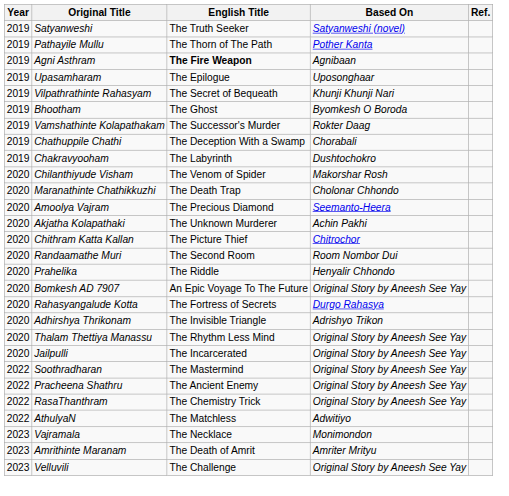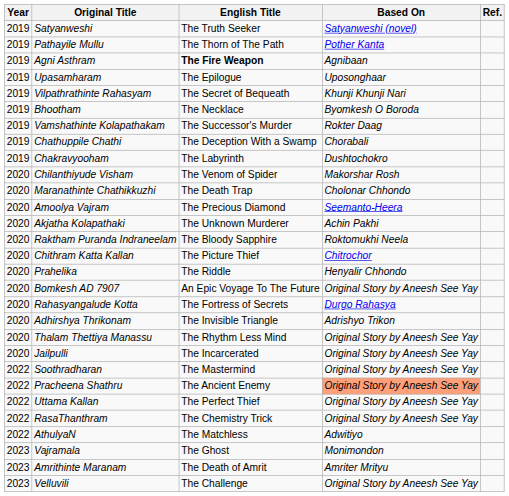 <table class="wikitable sortable">
 <tr>
 <th>Year</th>
 <th>Original Title</th>
 <th>English Title</th>
 <th>Based On</th>
 <th>Ref.</th>
 </tr>
 <tr>
 <td>2019</td>
 <td><em>Satyanweshi</em></td>
 <td>The Truth Seeker</td>
 <td><em><a href='#'>Satyanweshi (novel)</a></em></td>
 <td></td>
 </tr>
 <tr>
 <td>2019</td>
 <td><em>Pathayile Mullu</em></td>
 <td>The Thorn of The Path</td>
 <td><em><a href='#'>Pother Kanta</a></em></td>
 <td></td>
 </tr>
 <tr>
 <td>2019</td>
 <td><em>Agni Asthram</em></td>
 <td><strong>The Fire Weapon</strong></td>
 <td><em>Agnibaan</em></td>
 <td></td>
 </tr>
 <tr>
 <td>2019</td>
 <td><em>Upasamharam</em></td>
 <td>The Epilogue</td>
 <td><em>Uposonghaar</em></td>
 <td></td>
 </tr>
 <tr>
 <td>2019</td>
 <td><em>Vilpathrathinte Rahasyam</em></td>
 <td>The Secret of Bequeath</td>
 <td><em>Khunji Khunji Nari</em></td>
 <td></td>
 </tr>
 <tr>
 <td>2019</td>
 <td><em>Bhootham</em></td>
-<td>The Ghost</td>
+<td>The Necklace</td>
 <td><em>Byomkesh O Boroda</em></td>
 <td></td>
 </tr>
 <tr>
 <td>2019</td>
 <td><em>Vamshathinte Kolapathakam</em></td>
 <td>The Successor's Murder</td>
 <td><em>Rokter Daag</em></td>
 <td></td>
 </tr>
 <tr>
 <td>2019</td>
 <td><em>Chathuppile Chathi</em></td>
 <td>The Deception With a Swamp</td>
 <td><em>Chorabali</em></td>
 <td></td>
 </tr>
 <tr>
 <td>2019</td>
 <td><em>Chakravyooham</em></td>
 <td>The Labyrinth</td>
 <td><em>Dushtochokro</em></td>
 <td></td>
 </tr>
 <tr>
 <td>2020</td>
 <td><em>Chilanthiyude Visham</em></td>
 <td>The Venom of Spider</td>
 <td><em>Makorshar Rosh</em></td>
 <td></td>
 </tr>
 <tr>
 <td>2020</td>
 <td><em>Maranathinte Chathikkuzhi</em></td>
 <td>The Death Trap</td>
 <td><em>Cholonar Chhondo</em></td>
 <td></td>
 </tr>
 <tr>
 <td>2020</td>
 <td><em>Amoolya Vajram</em></td>
 <td>The Precious Diamond</td>
 <td><em><a href='#'>Seemanto-Heera</a></em></td>
 <td></td>
 </tr>
 <tr>
 <td>2020</td>
 <td><em>Akjatha Kolapathaki</em></td>
 <td>The Unknown Murderer</td>
 <td><em>Achin Pakhi</em></td>
 <td></td>
 </tr>
 <tr>
 <td>2020</td>
-<td><em>Chithram Katta Kallan</em></td>
-<td>The Picture Thief</td>
-<td><em><a href='#'>Chitrochor</a></em></td>
+<td><em>Raktham Puranda Indraneelam</em></td>
+<td>The Bloody Sapphire</td>
+<td><em>Roktomukhi Neela</em></td>
 <td></td>
 </tr>
 <tr>
 <td>2020</td>
-<td><em>Randaamathe Muri</em></td>
-<td>The Second Room</td>
-<td><em>Room Nombor Dui</em></td>
+<td><em>Chithram Katta Kallan</em></td>
+<td>The Picture Thief</td>
+<td><em><a href='#'>Chitrochor</a></em></td>
 <td></td>
 </tr>
 <tr>
 <td>2020</td>
 <td><em>Prahelika</em></td>
 <td>The Riddle</td>
 <td><em>Henyalir Chhondo</em></td>
 <td></td>
 </tr>
 <tr>
 <td>2020</td>
 <td><em>Bomkesh AD 7907</em></td>
 <td>An Epic Voyage To The Future</td>
 <td><em>Original Story by Aneesh See Yay</em></td>
 <td></td>
 </tr>
 <tr>
 <td>2020</td>
 <td><em>Rahasyangalude Kotta</em></td>
 <td>The Fortress of Secrets</td>
 <td><em><a href='#'>Durgo Rahasya</a></em></td>
 <td></td>
 </tr>
 <tr>
 <td>2020</td>
 <td><em>Adhirshya Thrikonam</em></td>
 <td>The Invisible Triangle</td>
 <td><em>Adrishyo Trikon</em></td>
 <td></td>
 </tr>
 <tr>
 <td>2020</td>
 <td><em>Thalam Thettiya Manassu</em></td>
 <td>The Rhythm Less Mind</td>
 <td><em>Original Story by Aneesh See Yay</em></td>
 <td></td>
 </tr>
 <tr>
 <td>2020</td>
 <td><em>Jailpulli</em></td>
 <td>The Incarcerated</td>
 <td><em>Original Story by Aneesh See Yay</em></td>
 <td></td>
 </tr>
 <tr>
 <td>2022</td>
 <td><em>Soothradharan</em></td>
 <td>The Mastermind</td>
 <td><em>Original Story by Aneesh See Yay</em></td>
 <td></td>
 </tr>
 <tr>
 <td>2022</td>
 <td><em>Pracheena Shathru</em></td>
 <td>The Ancient Enemy</td>
+<td style="background: lightsalmon;"><em>Original Story by Aneesh See Yay</em></td>
+<td></td>
+</tr>
+<tr>
+<td>2022</td>
+<td><em>Uttama Kallan</em></td>
+<td>The Perfect Thief</td>
 <td><em>Original Story by Aneesh See Yay</em></td>
 <td></td>
 </tr>
 <tr>
 <td>2022</td>
 <td><em>RasaThanthram</em></td>
 <td>The Chemistry Trick</td>
 <td><em>Original Story by Aneesh See Yay</em></td>
 <td></td>
 </tr>
 <tr>
 <td>2022</td>
 <td><em>AthulyaN</em></td>
 <td>The Matchless</td>
 <td><em>Adwitiyo</em></td>
 <td></td>
 </tr>
 <tr>
 <td>2023</td>
 <td><em>Vajramala</em></td>
-<td>The Necklace</td>
+<td>The Ghost</td>
 <td><em>Monimondon</em></td>
 <td></td>
 </tr>
 <tr>
 <td>2023</td>
 <td><em>Amrithinte Maranam</em></td>
 <td>The Death of Amrit</td>
 <td><em>Amriter Mrityu</em></td>
 <td></td>
 </tr>
 <tr>
 <td>2023</td>
 <td><em>Velluvili</em></td>
 <td>The Challenge</td>
 <td><em>Original Story by Aneesh See Yay</em></td>
 <td></td>
 </tr>
 </table>
